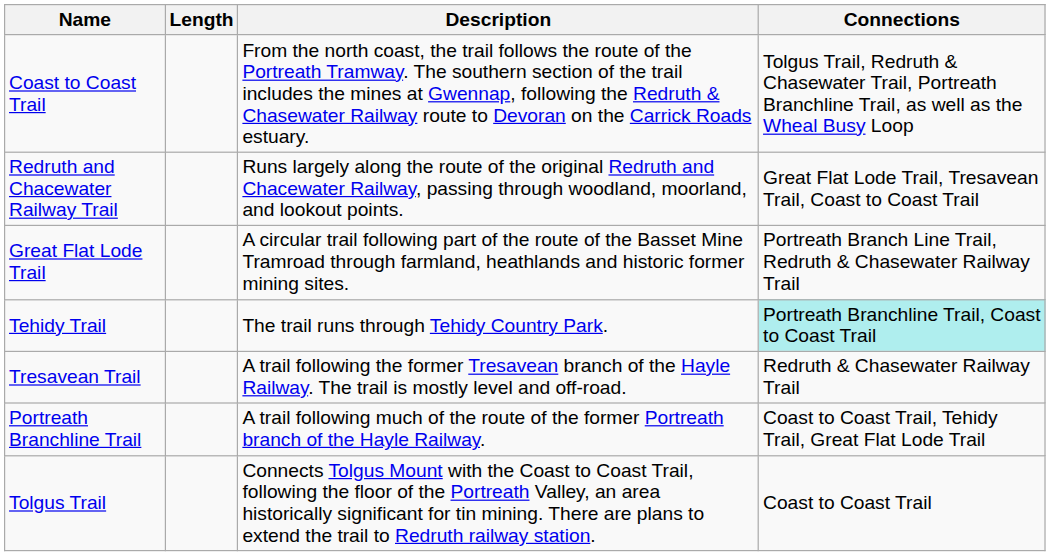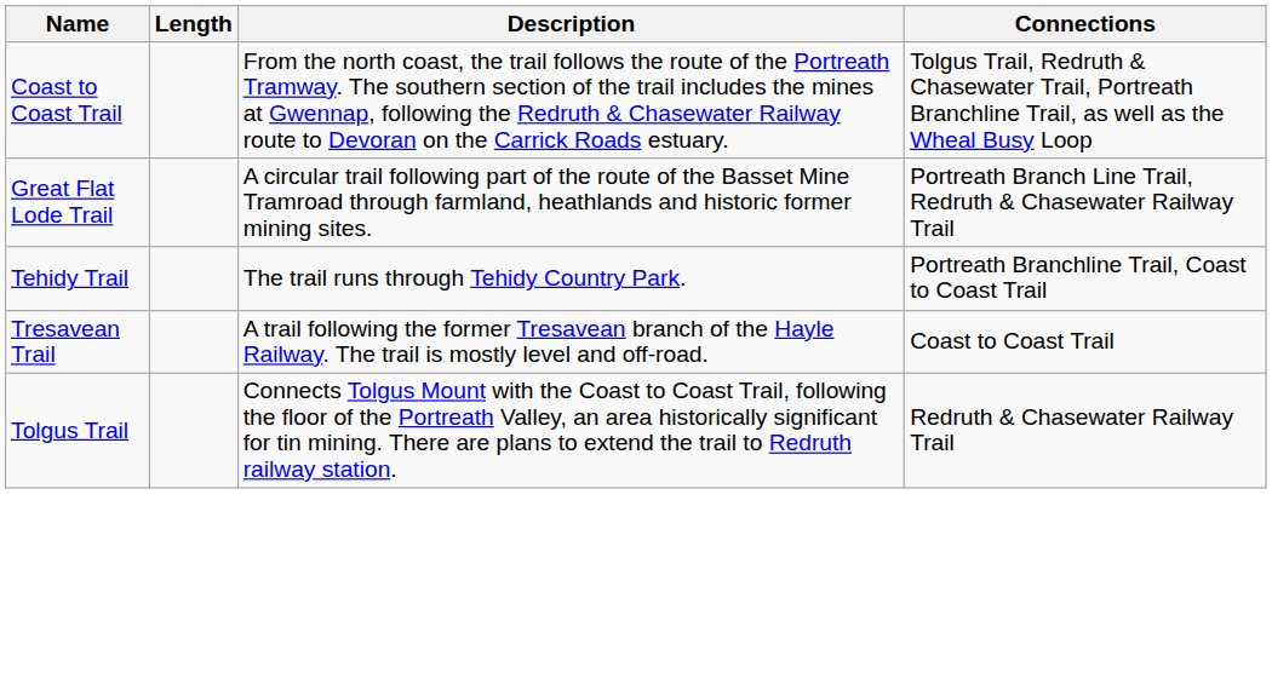 <table class="wikitable">
 <tr>
 <th>Name</th>
 <th>Length</th>
 <th>Description</th>
 <th>Connections</th>
 </tr>
 <tr>
 <td><a href='#'>Coast to Coast Trail</a></td>
 <td></td>
 <td>From the north coast, the trail follows the route of the <a href='#'>Portreath Tramway</a>. The southern section of the trail includes the mines at <a href='#'>Gwennap</a>, following the <a href='#'>Redruth & Chasewater Railway</a> route to <a href='#'>Devoran</a> on the <a href='#'>Carrick Roads</a> estuary.</td>
 <td>Tolgus Trail, Redruth & Chasewater Trail, Portreath Branchline Trail, as well as the <a href='#'>Wheal Busy</a> Loop</td>
 </tr>
 <tr>
-<td><a href='#'>Redruth and Chacewater Railway Trail</a></td>
-<td></td>
-<td>Runs largely along the route of the original <a href='#'>Redruth and Chacewater Railway</a>, passing through woodland, moorland, and lookout points.</td>
-<td>Great Flat Lode Trail, Tresavean Trail, Coast to Coast Trail</td>
-</tr>
-<tr>
 <td><a href='#'>Great Flat Lode Trail</a></td>
 <td></td>
 <td>A circular trail following part of the route of the Basset Mine Tramroad through farmland, heathlands and historic former mining sites.</td>
 <td>Portreath Branch Line Trail, Redruth & Chasewater Railway Trail</td>
 </tr>
 <tr>
 <td><a href='#'>Tehidy Trail</a></td>
 <td></td>
 <td>The trail runs through <a href='#'>Tehidy Country Park</a>.</td>
-<td style="background: paleturquoise;">Portreath Branchline Trail, Coast to Coast Trail</td>
+<td>Portreath Branchline Trail, Coast to Coast Trail</td>
 </tr>
 <tr>
 <td><a href='#'>Tresavean Trail</a></td>
 <td></td>
 <td>A trail following the former <a href='#'>Tresavean</a> branch of the <a href='#'>Hayle Railway</a>. The trail is mostly level and off-road.</td>
-<td>Redruth & Chasewater Railway Trail</td>
-</tr>
-<tr>
-<td><a href='#'>Portreath Branchline Trail</a></td>
-<td></td>
-<td>A trail following much of the route of the former <a href='#'>Portreath branch of the Hayle Railway</a>.</td>
-<td>Coast to Coast Trail, Tehidy Trail, Great Flat Lode Trail</td>
+<td>Coast to Coast Trail</td>
 </tr>
 <tr>
 <td><a href='#'>Tolgus Trail</a></td>
 <td></td>
 <td>Connects <a href='#'>Tolgus Mount</a> with the Coast to Coast Trail, following the floor of the <a href='#'>Portreath</a> Valley, an area historically significant for tin mining. There are plans to extend the trail to <a href='#'>Redruth railway station</a>.</td>
-<td>Coast to Coast Trail</td>
+<td>Redruth & Chasewater Railway Trail</td>
 </tr>
 </table>
